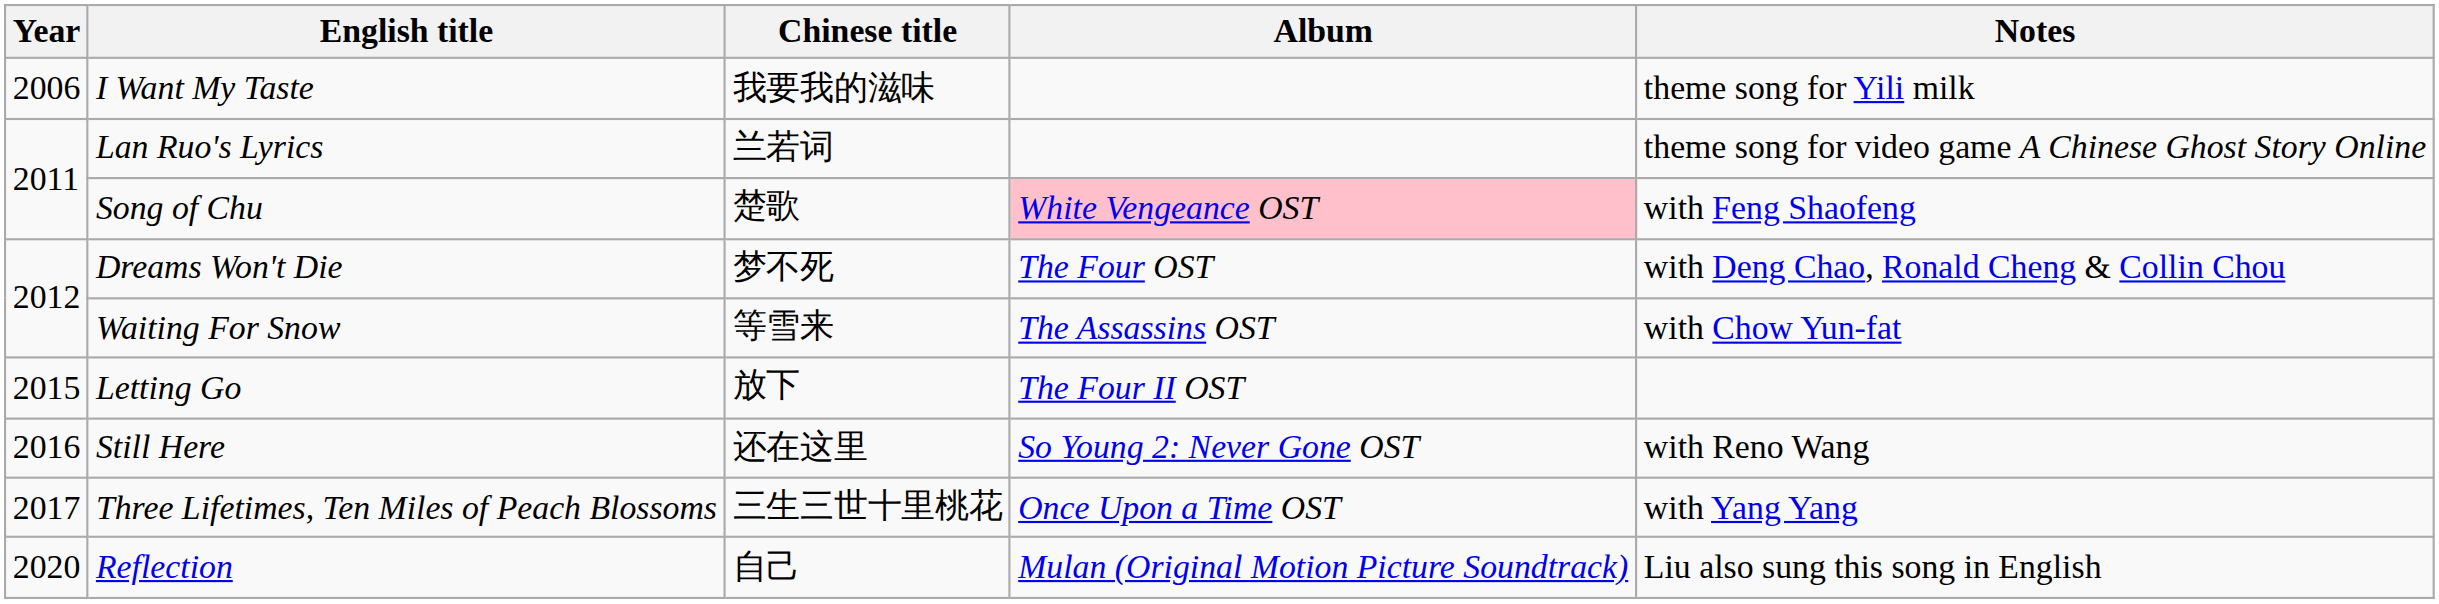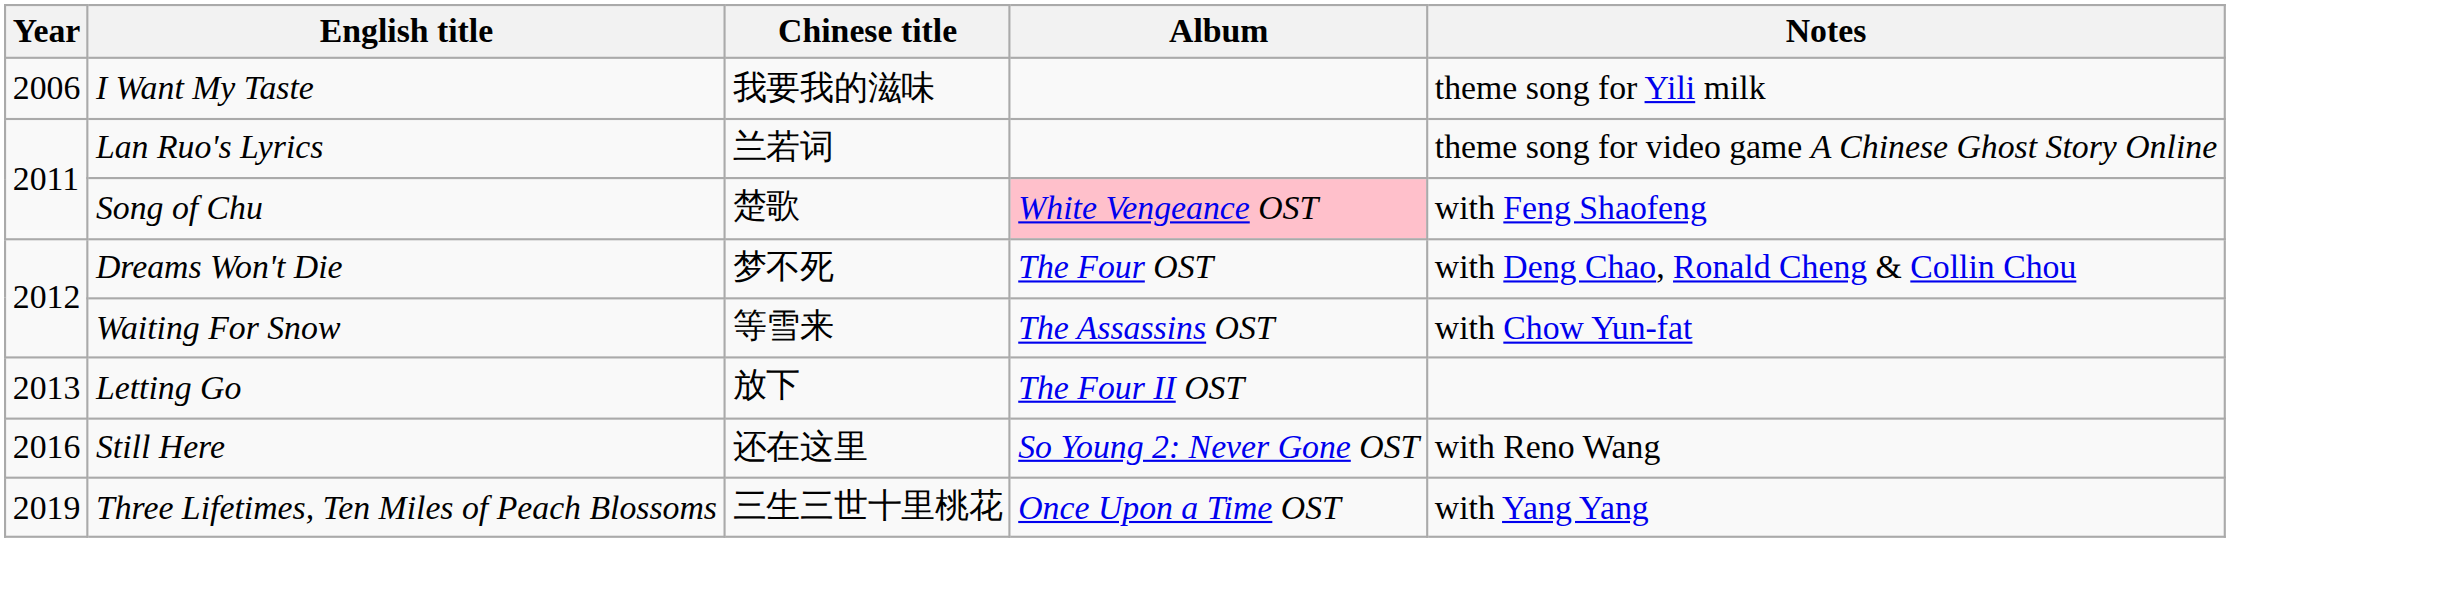 <table class="wikitable sortable">
 <tr>
 <th>Year</th>
 <th>English title</th>
 <th>Chinese title</th>
 <th>Album</th>
 <th class="unsortable">Notes</th>
 </tr>
 <tr>
 <td>2006</td>
 <td><em>I Want My Taste</em></td>
 <td>我要我的滋味</td>
 <td></td>
 <td>theme song for <a href='#'>Yili</a> milk</td>
 </tr>
 <tr>
 <td rowspan=2>2011</td>
 <td><em>Lan Ruo's Lyrics</em></td>
 <td>兰若词</td>
 <td></td>
 <td>theme song for video game <em>A Chinese Ghost Story Online</em></td>
 </tr>
 <tr>
 <td><em>Song of Chu</em></td>
 <td>楚歌</td>
 <td style="background: pink;"><em><a href='#'>White Vengeance</a> OST</em></td>
 <td>with <a href='#'>Feng Shaofeng</a></td>
 </tr>
 <tr>
 <td rowspan=2>2012</td>
 <td><em>Dreams Won't Die</em></td>
 <td>梦不死</td>
 <td><em><a href='#'>The Four</a> OST</em></td>
 <td>with <a href='#'>Deng Chao</a>, <a href='#'>Ronald Cheng</a> & <a href='#'>Collin Chou</a></td>
 </tr>
 <tr>
 <td><em>Waiting For Snow</em></td>
 <td>等雪来</td>
 <td><em><a href='#'>The Assassins</a> OST</em></td>
 <td>with <a href='#'>Chow Yun-fat</a></td>
 </tr>
 <tr>
-<td>2015</td>
+<td>2013</td>
 <td><em>Letting Go</em></td>
 <td>放下</td>
 <td><em><a href='#'>The Four II</a> OST</em></td>
 <td></td>
 </tr>
 <tr>
 <td>2016</td>
 <td><em>Still Here</em></td>
 <td>还在这里</td>
 <td><em><a href='#'>So Young 2: Never Gone</a> OST</em></td>
 <td>with Reno Wang</td>
 </tr>
 <tr>
-<td>2017</td>
+<td>2019</td>
 <td><em>Three Lifetimes, Ten Miles of Peach Blossoms</em></td>
 <td>三生三世十里桃花</td>
 <td><em><a href='#'>Once Upon a Time</a> OST</em></td>
 <td>with <a href='#'>Yang Yang</a></td>
 </tr>
-<tr>
-<td>2020</td>
-<td><em><a href='#'>Reflection</a></em></td>
-<td>自己</td>
-<td><em><a href='#'>Mulan (Original Motion Picture Soundtrack)</a></em></td>
-<td>Liu also sung this song in English</td>
-</tr>
 </table>
